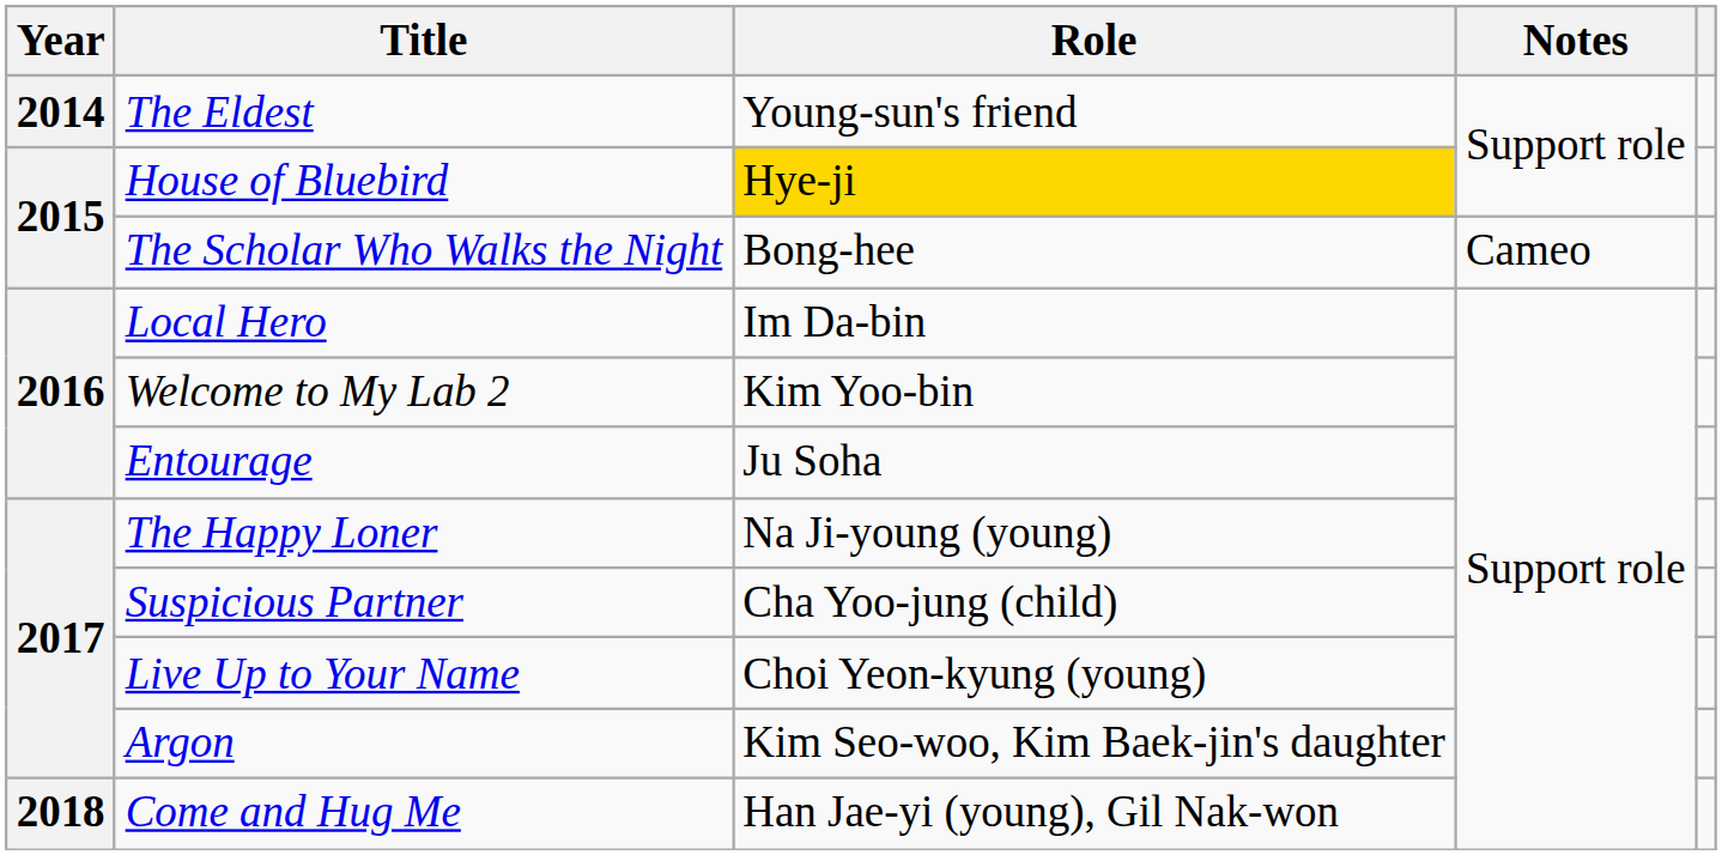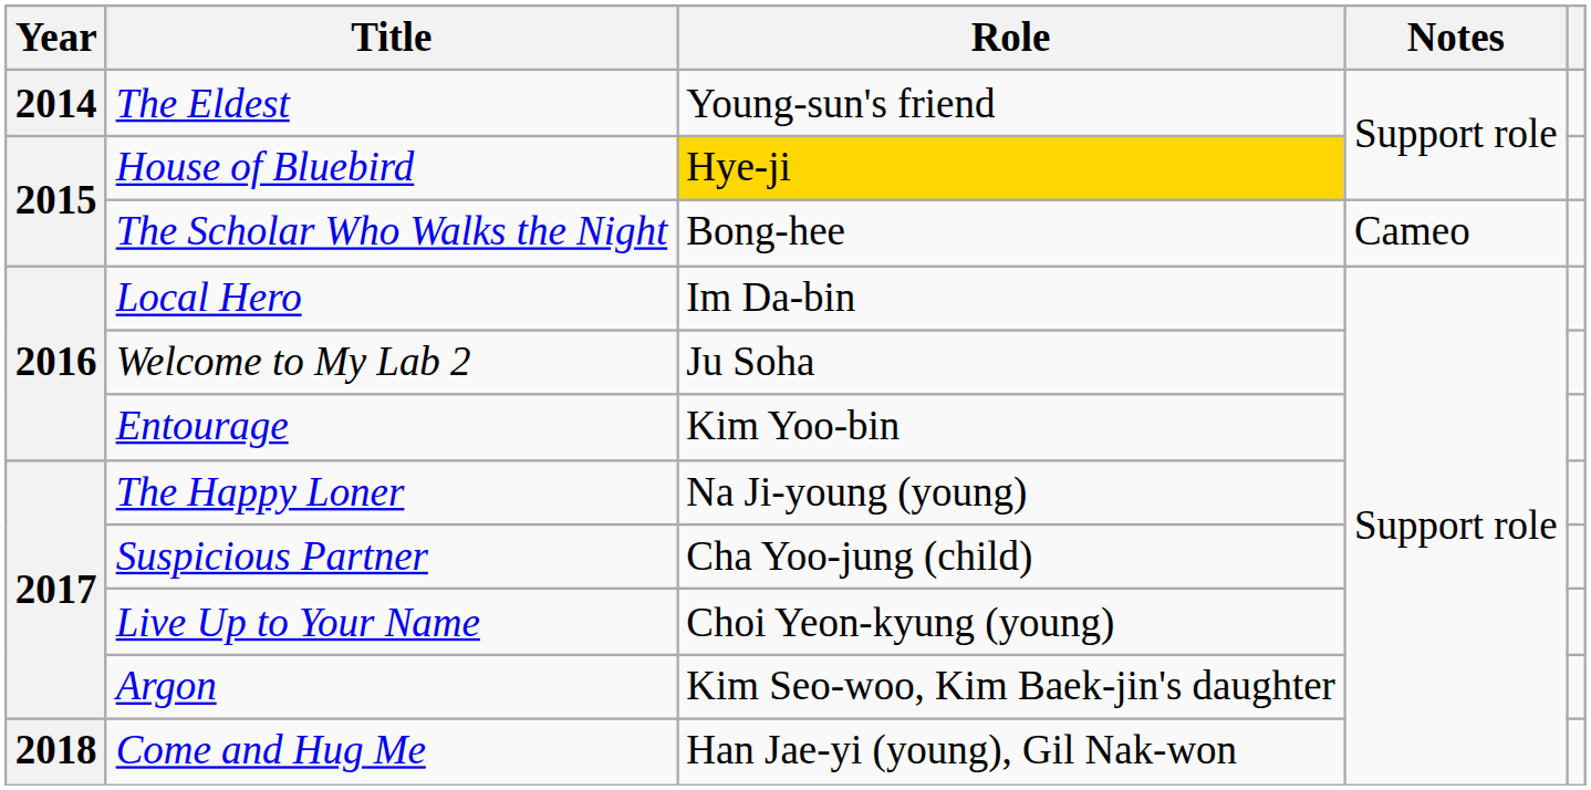 <table class="wikitable plainrowheaders sortable">
 <tr>
 <th scope="col">Year</th>
 <th scope="col">Title</th>
 <th scope="col">Role</th>
 <th scope="col">Notes</th>
 <th scope="col" class="unsortable"></th>
 </tr>
 <tr>
 <th scope="row">2014</th>
 <td><em><a href='#'>The Eldest</a></em></td>
 <td>Young-sun's friend</td>
 <td rowspan="2">Support role</td>
 <td style="text-align:center"></td>
 </tr>
 <tr>
 <th rowspan="2" scope="row">2015</th>
 <td><em><a href='#'>House of Bluebird</a></em></td>
 <td style="background: gold;">Hye-ji</td>
 <td style="text-align:center"></td>
 </tr>
 <tr>
 <td><em><a href='#'>The Scholar Who Walks the Night</a></em></td>
 <td>Bong-hee</td>
 <td>Cameo</td>
 <td></td>
 </tr>
 <tr>
 <th rowspan="3" scope="row">2016</th>
 <td><em><a href='#'>Local Hero</a></em></td>
 <td>Im Da-bin</td>
 <td rowspan="8">Support role</td>
 <td style="text-align:center"></td>
 </tr>
 <tr>
 <td><em>Welcome to My Lab 2</em></td>
-<td>Kim Yoo-bin</td>
+<td>Ju Soha</td>
 <td></td>
 </tr>
 <tr>
 <td><em><a href='#'>Entourage</a></em></td>
-<td>Ju Soha</td>
+<td>Kim Yoo-bin</td>
 <td></td>
 </tr>
 <tr>
 <th scope="row" rowspan="4">2017</th>
 <td><em><a href='#'>The Happy Loner</a></em></td>
 <td>Na Ji-young (young)</td>
 <td></td>
 </tr>
 <tr>
 <td><em><a href='#'>Suspicious Partner</a></em></td>
 <td>Cha Yoo-jung (child)</td>
 <td></td>
 </tr>
 <tr>
 <td><em><a href='#'>Live Up to Your Name</a></em></td>
 <td>Choi Yeon-kyung (young)</td>
 <td style="text-align:center"></td>
 </tr>
 <tr>
 <td><em><a href='#'>Argon</a></em></td>
 <td>Kim Seo-woo, Kim Baek-jin's daughter</td>
 <td></td>
 </tr>
 <tr>
 <th rowspan="3" scope="row">2018</th>
 <td><em><a href='#'>Come and Hug Me</a></em></td>
 <td>Han Jae-yi (young), Gil Nak-won</td>
 <td></td>
 </tr>
 </table>
